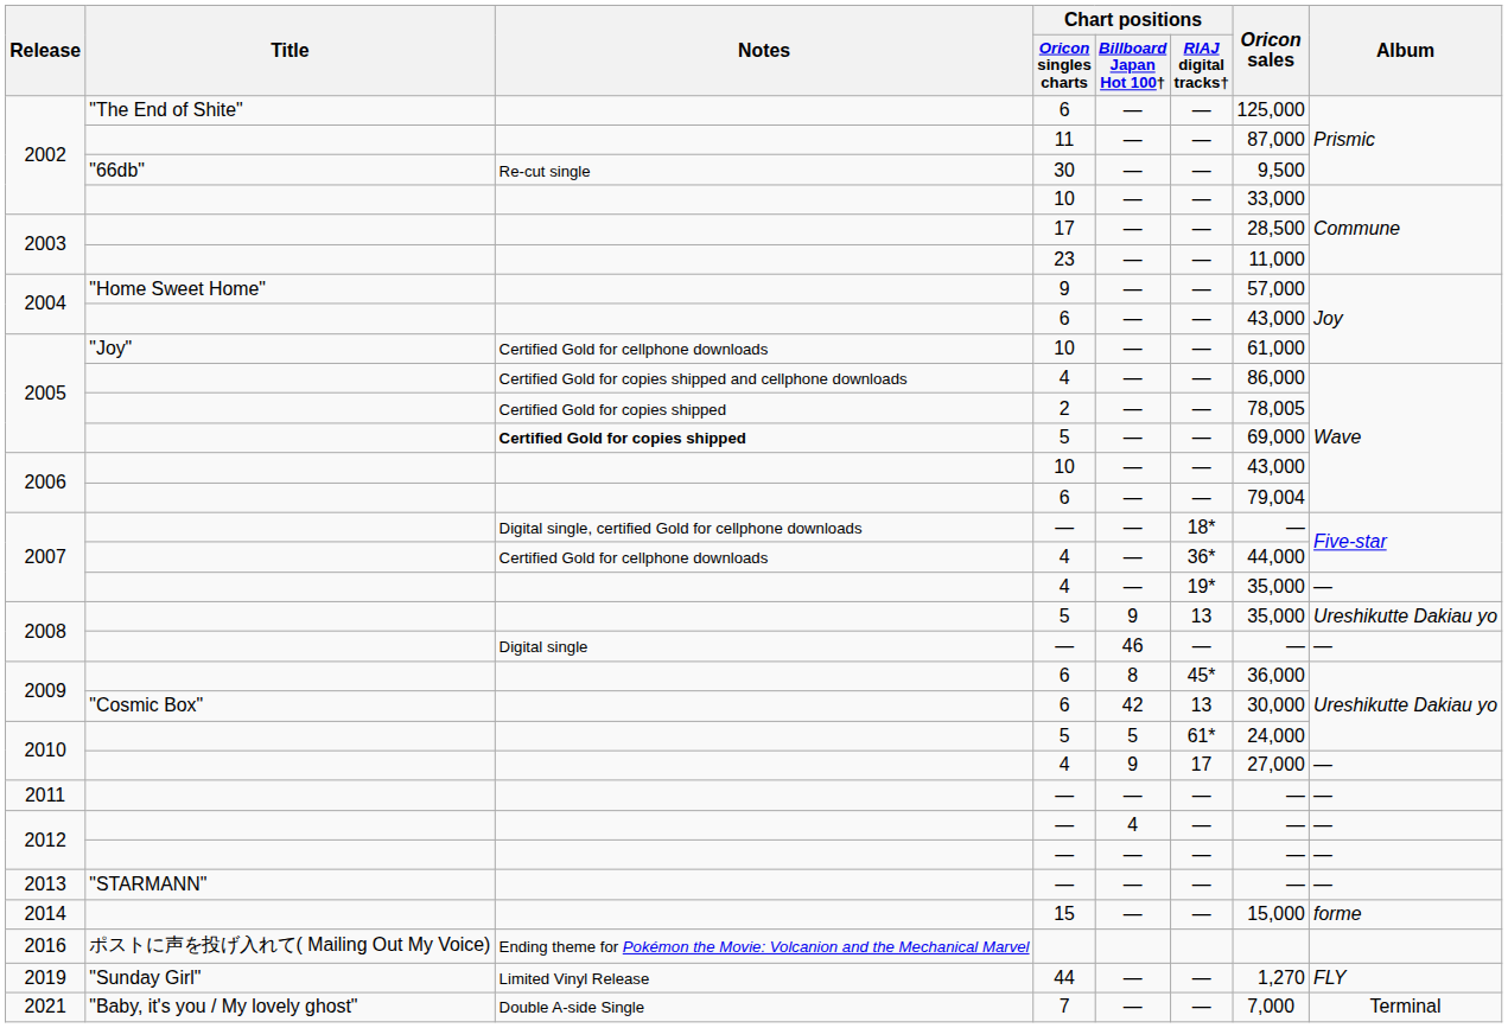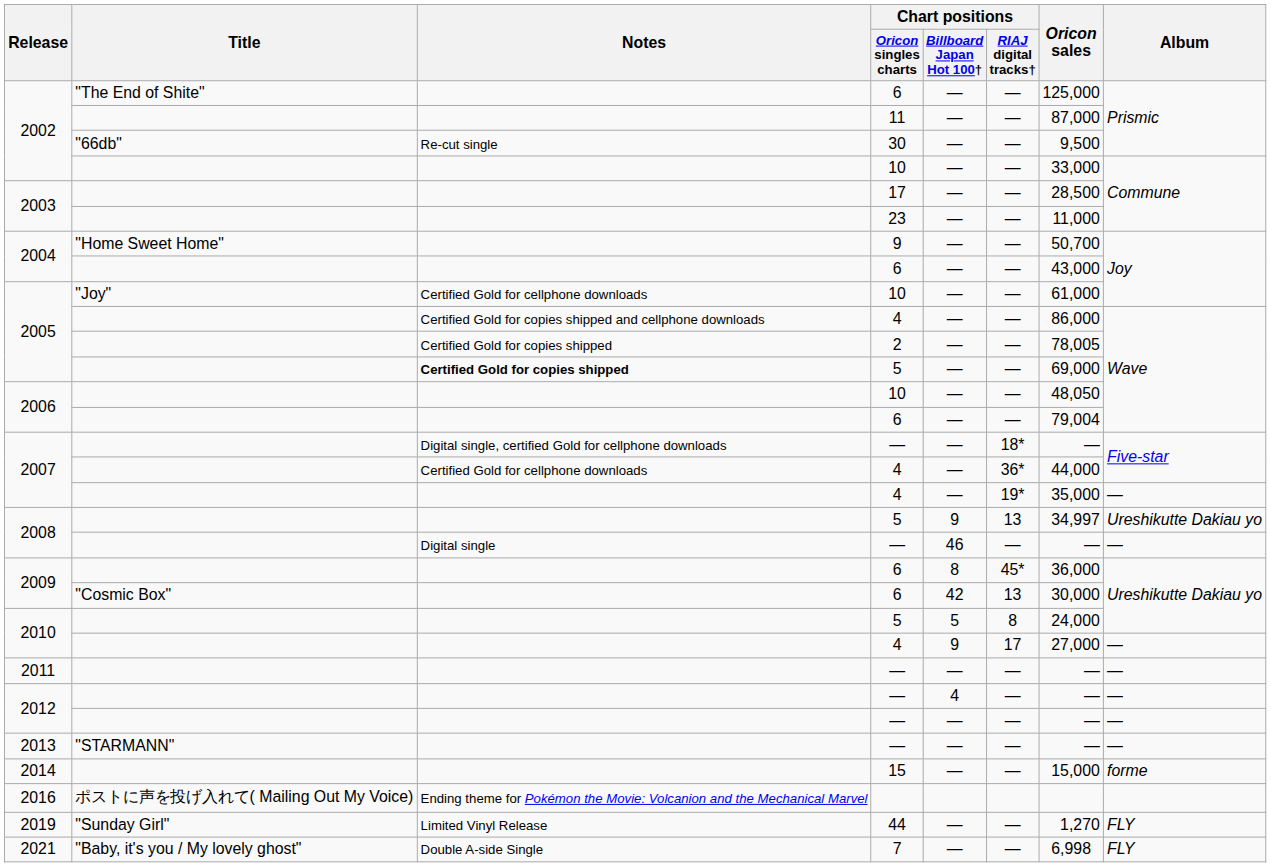 <table class="wikitable" style="text-align:center">
 <tr>
 <th rowspan="2">Release</th>
 <th rowspan="2">Title</th>
 <th rowspan="2">Notes</th>
 <th colspan="3">Chart positions</th>
 <th rowspan="2"><em>Oricon</em><br>sales<br></th>
 <th rowspan="2">Album</th>
 </tr>
 <tr style="font-size:smaller;">
 <th width="35"><em><a href='#'>Oricon</a></em> singles charts<br></th>
 <th width="35"><em><a href='#'>Billboard</a></em> <a href='#'>Japan Hot 100</a>†<br></th>
 <th width="35"><em><a href='#'>RIAJ</a></em> digital tracks†<br></th>
 </tr>
 <tr>
 <td rowspan="4">2002</td>
 <td style="text-align:left;">"The End of Shite"</td>
 <td style="text-align:left;"></td>
 <td>6</td>
 <td>—</td>
 <td>—</td>
 <td style="text-align:right;">125,000</td>
 <td style="text-align:left;" rowspan="3"><em>Prismic</em></td>
 </tr>
 <tr>
 <td style="text-align:left;"></td>
 <td style="text-align:left;"></td>
 <td>11</td>
 <td>—</td>
 <td>—</td>
 <td style="text-align:right;">87,000</td>
 </tr>
 <tr>
 <td style="text-align:left;">"66db"</td>
 <td style="text-align:left;"><small>Re-cut single</small></td>
 <td>30</td>
 <td>—</td>
 <td>—</td>
 <td style="text-align:right;">9,500</td>
 </tr>
 <tr>
 <td style="text-align:left;"></td>
 <td style="text-align:left;"></td>
 <td>10</td>
 <td>—</td>
 <td>—</td>
 <td style="text-align:right;">33,000</td>
 <td style="text-align:left;" rowspan="3"><em>Commune</em></td>
 </tr>
 <tr>
 <td rowspan="2">2003</td>
 <td style="text-align:left;"></td>
 <td style="text-align:left;"></td>
 <td>17</td>
 <td>—</td>
 <td>—</td>
 <td style="text-align:right;">28,500</td>
 </tr>
 <tr>
 <td style="text-align:left;"></td>
 <td style="text-align:left;"></td>
 <td>23</td>
 <td>—</td>
 <td>—</td>
 <td style="text-align:right;">11,000</td>
 </tr>
 <tr>
 <td rowspan="2">2004</td>
 <td style="text-align:left;">"Home Sweet Home"</td>
 <td style="text-align:left;"></td>
 <td>9</td>
 <td>—</td>
 <td>—</td>
-<td style="text-align:right;">57,000</td>
+<td style="text-align:right;">50,700</td>
 <td style="text-align:left;" rowspan="3"><em>Joy</em></td>
 </tr>
 <tr>
 <td style="text-align:left;"></td>
 <td style="text-align:left;"></td>
 <td>6</td>
 <td>—</td>
 <td>—</td>
 <td style="text-align:right;">43,000</td>
 </tr>
 <tr>
 <td rowspan="4">2005</td>
 <td style="text-align:left;">"Joy"</td>
 <td style="text-align:left;"><small>Certified Gold for cellphone downloads</small></td>
 <td>10</td>
 <td>—</td>
 <td>—</td>
 <td style="text-align:right;">61,000</td>
 </tr>
 <tr>
 <td style="text-align:left;"></td>
 <td style="text-align:left;"><small>Certified Gold for copies shipped and cellphone downloads</small></td>
 <td>4</td>
 <td>—</td>
 <td>—</td>
 <td style="text-align:right;">86,000</td>
 <td style="text-align:left;" rowspan="5"><em>Wave</em></td>
 </tr>
 <tr>
 <td style="text-align:left;"></td>
 <td style="text-align:left;"><small>Certified Gold for copies shipped</small></td>
 <td>2</td>
 <td>—</td>
 <td>—</td>
 <td style="text-align:right;">78,005</td>
 </tr>
 <tr>
 <td style="text-align:left;"></td>
 <td style="text-align:left;"><strong><small>Certified Gold for copies shipped</small></strong></td>
 <td>5</td>
 <td>—</td>
 <td>—</td>
 <td style="text-align:right;">69,000</td>
 </tr>
 <tr>
 <td rowspan="2">2006</td>
 <td style="text-align:left;"></td>
 <td style="text-align:left;"></td>
 <td>10</td>
 <td>—</td>
 <td>—</td>
-<td style="text-align:right;">43,000</td>
+<td style="text-align:right;">48,050</td>
 </tr>
 <tr>
 <td style="text-align:left;"></td>
 <td style="text-align:left;"></td>
 <td>6</td>
 <td>—</td>
 <td>—</td>
 <td style="text-align:right;">79,004</td>
 </tr>
 <tr>
 <td rowspan="3">2007</td>
 <td style="text-align:left;"></td>
 <td style="text-align:left;"><small>Digital single, certified Gold for cellphone downloads</small></td>
 <td>—</td>
 <td>—</td>
 <td>18*</td>
 <td style="text-align:right;">—</td>
 <td style="text-align:left;" rowspan="2"><em><a href='#'>Five-star</a></em></td>
 </tr>
 <tr>
 <td style="text-align:left;"></td>
 <td style="text-align:left;"><small>Certified Gold for cellphone downloads</small></td>
 <td>4</td>
 <td>—</td>
 <td>36*</td>
 <td style="text-align:right;">44,000</td>
 </tr>
 <tr>
 <td style="text-align:left;"></td>
 <td style="text-align:left;"></td>
 <td>4</td>
 <td>—</td>
 <td>19*</td>
 <td style="text-align:right;">35,000</td>
 <td style="text-align:left;">—</td>
 </tr>
 <tr>
 <td rowspan="2">2008</td>
 <td style="text-align:left;"></td>
 <td style="text-align:left;"></td>
 <td>5</td>
 <td>9</td>
 <td>13</td>
-<td style="text-align:right;">35,000</td>
+<td style="text-align:right;">34,997</td>
 <td style="text-align:left;"><em>Ureshikutte Dakiau yo</em></td>
 </tr>
 <tr>
 <td style="text-align:left;"></td>
 <td style="text-align:left;"><small>Digital single</small></td>
 <td>—</td>
 <td>46</td>
 <td>—</td>
 <td style="text-align:right;">—</td>
 <td style="text-align:left;">—</td>
 </tr>
 <tr>
 <td rowspan="2">2009</td>
 <td style="text-align:left;"></td>
 <td style="text-align:left;"></td>
 <td>6</td>
 <td>8</td>
 <td>45*</td>
 <td style="text-align:right;">36,000</td>
 <td style="text-align:left;" rowspan="3"><em>Ureshikutte Dakiau yo</em></td>
 </tr>
 <tr>
 <td style="text-align:left;">"Cosmic Box"</td>
 <td style="text-align:left;"></td>
 <td>6</td>
 <td>42</td>
 <td>13</td>
 <td style="text-align:right;">30,000</td>
 </tr>
 <tr>
 <td rowspan="2">2010</td>
 <td style="text-align:left;"></td>
 <td style="text-align:left;"></td>
 <td>5</td>
 <td>5</td>
-<td>61*</td>
+<td>8</td>
 <td style="text-align:right;">24,000</td>
 </tr>
 <tr>
 <td style="text-align:left;"></td>
 <td style="text-align:left;"></td>
 <td>4</td>
 <td>9</td>
 <td>17</td>
 <td style="text-align:right;">27,000</td>
 <td style="text-align:left;"><em>—</em></td>
 </tr>
 <tr>
 <td>2011</td>
 <td style="text-align:left;"></td>
 <td style="text-align:left;"></td>
 <td>—</td>
 <td>—</td>
 <td>—</td>
 <td style="text-align:right;">—</td>
 <td style="text-align:left;"><em>—</em></td>
 </tr>
 <tr>
 <td rowspan="2">2012</td>
 <td style="text-align:left;"></td>
 <td style="text-align:left;"></td>
 <td>—</td>
 <td>4</td>
 <td>—</td>
 <td style="text-align:right;">—</td>
 <td style="text-align:left;"><em>—</em></td>
 </tr>
 <tr>
 <td style="text-align:left;"></td>
 <td style="text-align:left;"></td>
 <td>—</td>
 <td>—</td>
 <td>—</td>
 <td style="text-align:right;">—</td>
 <td style="text-align:left;"><em>—</em></td>
 </tr>
 <tr>
 <td>2013</td>
 <td style="text-align:left;">"STARMANN"</td>
 <td style="text-align:left;"></td>
 <td>—</td>
 <td>—</td>
 <td>—</td>
 <td style="text-align:right;">—</td>
 <td style="text-align:left;"><em>—</em></td>
 </tr>
 <tr>
 <td>2014</td>
 <td style="text-align:left;"></td>
 <td style="text-align:left;"></td>
 <td>15</td>
 <td>—</td>
 <td>—</td>
 <td style="text-align:right;">15,000</td>
 <td style="text-align:left;"><em>forme</em></td>
 </tr>
 <tr>
 <td>2016</td>
 <td>ポストに声を投げ入れて( Mailing Out My Voice)</td>
 <td><small>Ending theme for <em><a href='#'>Pokémon the Movie: Volcanion and the Mechanical Marvel</a></em></small></td>
 <td></td>
 <td></td>
 <td></td>
 <td></td>
 <td></td>
 </tr>
 <tr>
 <td>2019</td>
 <td style="text-align:left;">"Sunday Girl"</td>
 <td style="text-align:left;"><small>Limited Vinyl Release</small></td>
 <td>44</td>
 <td>—</td>
 <td>—</td>
 <td style="text-align:right;">1,270</td>
 <td style="text-align:left;"><em>FLY</em></td>
 </tr>
 <tr>
 <td>2021</td>
 <td style="text-align:left;">"Baby, it's you / My lovely ghost"</td>
 <td style="text-align:left;"><small>Double A-side Single</small></td>
 <td>7</td>
 <td>—</td>
 <td>—</td>
-<td>7,000</td>
-<td>Terminal</td>
+<td>6,998</td>
+<td style="text-align:left;"><em>FLY</em></td>
 </tr>
 </table>
